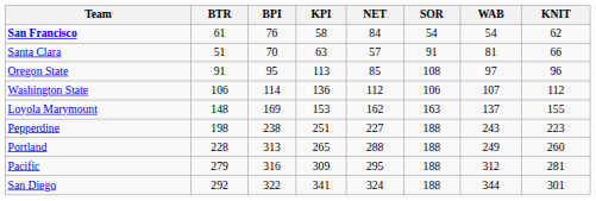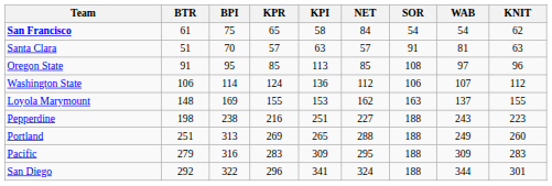 <table class="wikitable sortable mw-collapsible mw-collapsed" style="text-align: center; font-size:90%; width:551pt;">
 <tr>
 <th>Team</th>
 <th data-sort-type="number">BTR</th>
 <th data-sort-type="number">BPI</th>
+<th data-sort-type="number">KPR</th>
 <th data-sort-type="number">KPI</th>
 <th data-sort-type="number">NET</th>
 <th data-sort-type="number">SOR</th>
 <th data-sort-type="number">WAB</th>
 <th data-sort-type="number">KNIT</th>
 </tr>
 <tr>
 <td align="left"><strong><a href='#'>San Francisco</a></strong></td>
 <td>61</td>
-<td>76</td>
+<td>75</td>
+<td>65</td>
 <td>58</td>
 <td>84</td>
 <td>54</td>
 <td>54</td>
 <td>62</td>
 </tr>
 <tr>
 <td align="left"><a href='#'>Santa Clara</a></td>
 <td>51</td>
 <td>70</td>
+<td>57</td>
 <td>63</td>
 <td>57</td>
 <td>91</td>
 <td>81</td>
-<td>66</td>
+<td>63</td>
 </tr>
 <tr>
 <td align="left"><a href='#'>Oregon State</a></td>
 <td>91</td>
 <td>95</td>
+<td>85</td>
 <td>113</td>
 <td>85</td>
 <td>108</td>
 <td>97</td>
 <td>96</td>
 </tr>
 <tr>
 <td align="left"><a href='#'>Washington State</a></td>
 <td>106</td>
 <td>114</td>
+<td>124</td>
 <td>136</td>
 <td>112</td>
 <td>106</td>
 <td>107</td>
 <td>112</td>
 </tr>
 <tr>
 <td align="left"><a href='#'>Loyola Marymount</a></td>
 <td>148</td>
 <td>169</td>
+<td>155</td>
 <td>153</td>
 <td>162</td>
 <td>163</td>
 <td>137</td>
 <td>155</td>
 </tr>
 <tr>
 <td align="left"><a href='#'>Pepperdine</a></td>
 <td>198</td>
 <td>238</td>
+<td>216</td>
 <td>251</td>
 <td>227</td>
 <td>188</td>
 <td>243</td>
 <td>223</td>
 </tr>
 <tr>
 <td align="left"><a href='#'>Portland</a></td>
-<td>228</td>
+<td>251</td>
 <td>313</td>
+<td>269</td>
 <td>265</td>
 <td>288</td>
 <td>188</td>
 <td>249</td>
 <td>260</td>
 </tr>
 <tr>
 <td align="left"><a href='#'>Pacific</a></td>
 <td>279</td>
 <td>316</td>
+<td>283</td>
 <td>309</td>
 <td>295</td>
 <td>188</td>
-<td>312</td>
-<td>281</td>
+<td>309</td>
+<td>283</td>
 </tr>
 <tr>
 <td align="left"><a href='#'>San Diego</a></td>
 <td>292</td>
 <td>322</td>
+<td>296</td>
 <td>341</td>
 <td>324</td>
 <td>188</td>
 <td>344</td>
 <td>301</td>
 </tr>
 </table>
